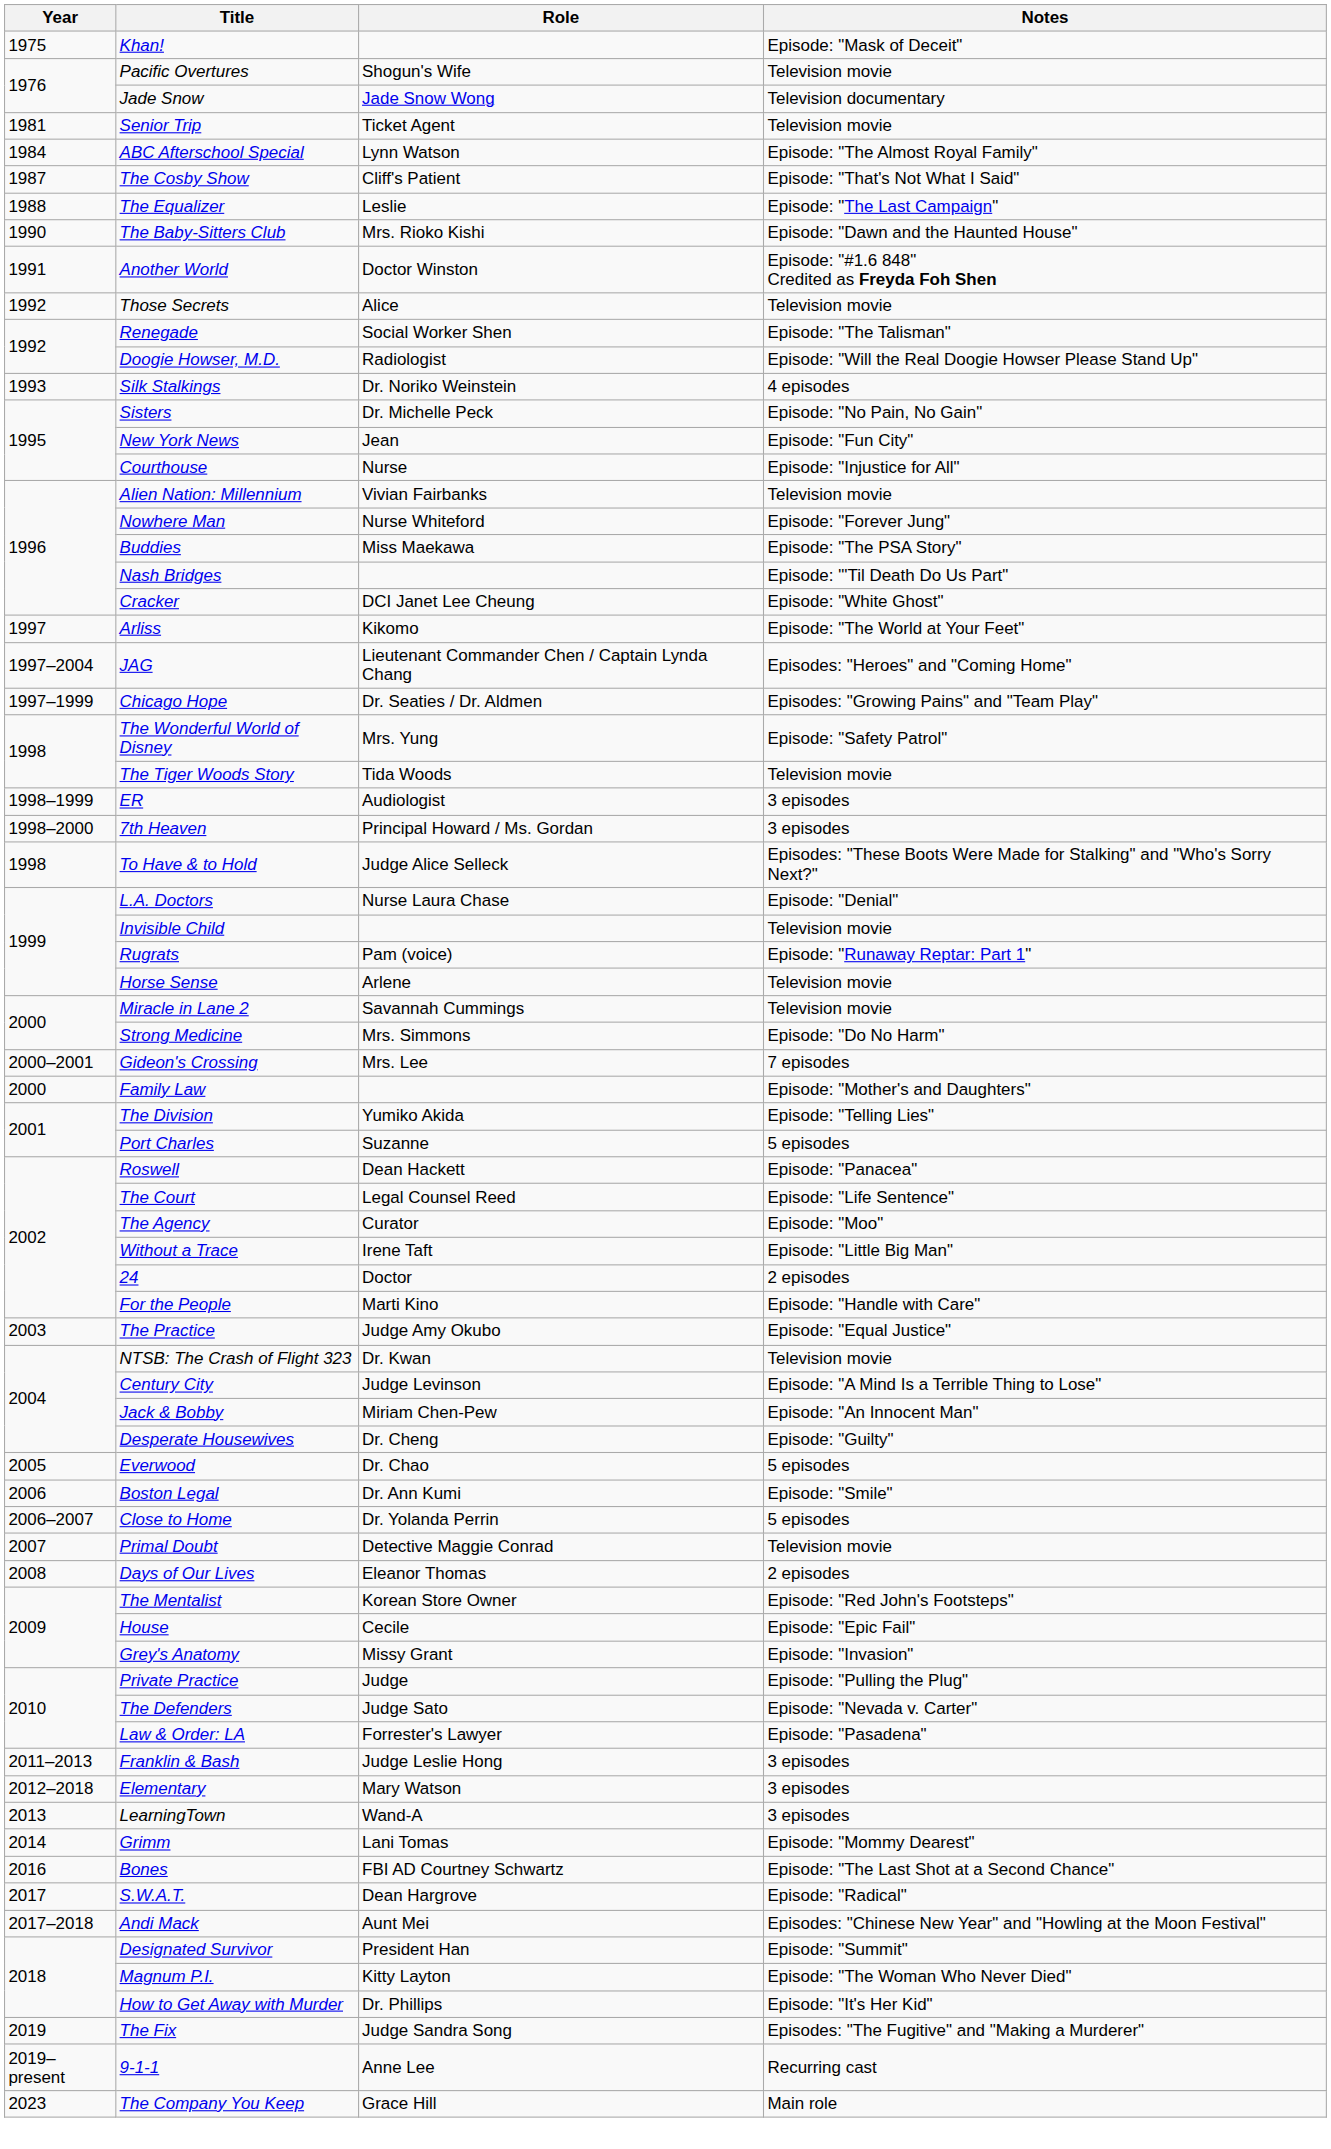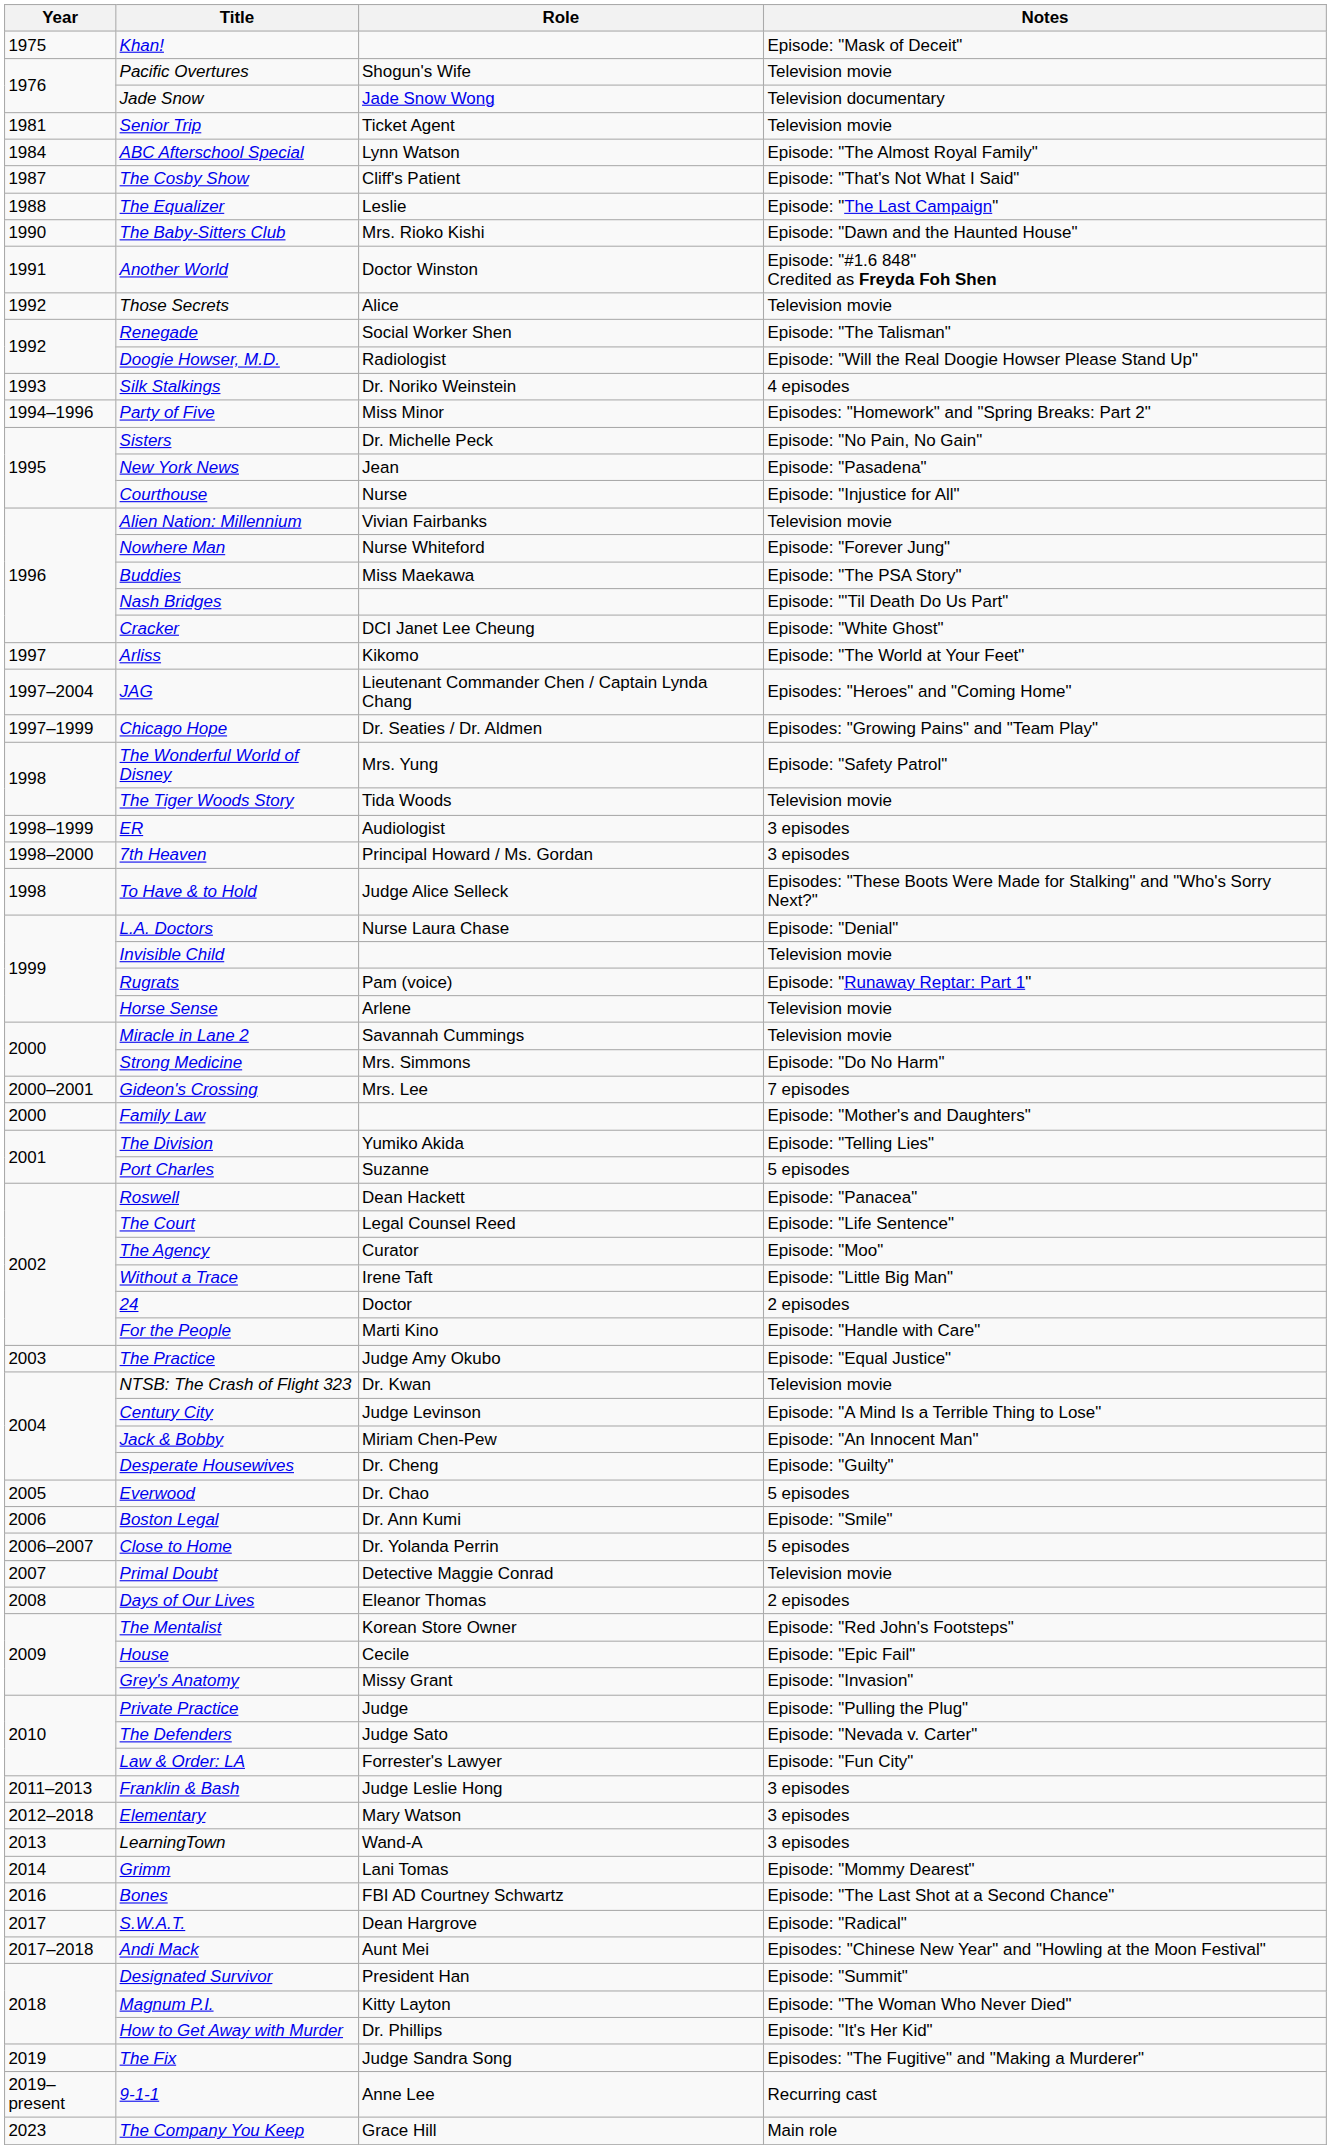 <table class="wikitable sortable">
 <tr>
 <th>Year</th>
 <th>Title</th>
 <th>Role</th>
 <th>Notes</th>
 </tr>
 <tr>
 <td>1975</td>
 <td><em><a href='#'>Khan!</a></em></td>
 <td></td>
 <td>Episode: "Mask of Deceit"</td>
 </tr>
 <tr>
 <td rowspan="2">1976</td>
 <td><em>Pacific Overtures</em></td>
 <td>Shogun's Wife</td>
 <td>Television movie</td>
 </tr>
 <tr>
 <td><em>Jade Snow</em></td>
 <td><a href='#'>Jade Snow Wong</a></td>
 <td>Television documentary</td>
 </tr>
 <tr>
 <td>1981</td>
 <td><em><a href='#'>Senior Trip</a></em></td>
 <td>Ticket Agent</td>
 <td>Television movie</td>
 </tr>
 <tr>
 <td>1984</td>
 <td><em><a href='#'>ABC Afterschool Special</a></em></td>
 <td>Lynn Watson</td>
 <td>Episode: "The Almost Royal Family"</td>
 </tr>
 <tr>
 <td>1987</td>
 <td><em><a href='#'>The Cosby Show</a></em></td>
 <td>Cliff's Patient</td>
 <td>Episode: "That's Not What I Said"</td>
 </tr>
 <tr>
 <td>1988</td>
 <td><em><a href='#'>The Equalizer</a></em></td>
 <td>Leslie</td>
 <td>Episode: "<a href='#'>The Last Campaign</a>"</td>
 </tr>
 <tr>
 <td>1990</td>
 <td><em><a href='#'>The Baby-Sitters Club</a></em></td>
 <td>Mrs. Rioko Kishi</td>
 <td>Episode: "Dawn and the Haunted House"</td>
 </tr>
 <tr>
 <td>1991</td>
 <td><em><a href='#'>Another World</a></em></td>
 <td>Doctor Winston</td>
 <td>Episode: "#1.6 848"<br>Credited as <strong>Freyda Foh Shen</strong></td>
 </tr>
 <tr>
 <td>1992</td>
 <td><em>Those Secrets</em></td>
 <td>Alice</td>
 <td>Television movie</td>
 </tr>
 <tr>
 <td rowspan="2">1992</td>
 <td><em><a href='#'>Renegade</a></em></td>
 <td>Social Worker Shen</td>
 <td>Episode: "The Talisman"</td>
 </tr>
 <tr>
 <td><em><a href='#'>Doogie Howser, M.D.</a></em></td>
 <td>Radiologist</td>
 <td>Episode: "Will the Real Doogie Howser Please Stand Up"</td>
 </tr>
 <tr>
 <td>1993</td>
 <td><em><a href='#'>Silk Stalkings</a></em></td>
 <td>Dr. Noriko Weinstein</td>
 <td>4 episodes</td>
 </tr>
 <tr>
+<td>1994–1996</td>
+<td><em><a href='#'>Party of Five</a></em></td>
+<td>Miss Minor</td>
+<td>Episodes: "Homework" and "Spring Breaks: Part 2"</td>
+</tr>
+<tr>
 <td rowspan="3">1995</td>
 <td><em><a href='#'>Sisters</a></em></td>
 <td>Dr. Michelle Peck</td>
 <td>Episode: "No Pain, No Gain"</td>
 </tr>
 <tr>
 <td><em><a href='#'>New York News</a></em></td>
 <td>Jean</td>
-<td>Episode: "Fun City"</td>
+<td>Episode: "Pasadena"</td>
 </tr>
 <tr>
 <td><em><a href='#'>Courthouse</a></em></td>
 <td>Nurse</td>
 <td>Episode: "Injustice for All"</td>
 </tr>
 <tr>
 <td rowspan="5">1996</td>
 <td><em><a href='#'>Alien Nation: Millennium</a></em></td>
 <td>Vivian Fairbanks</td>
 <td>Television movie</td>
 </tr>
 <tr>
 <td><em><a href='#'>Nowhere Man</a></em></td>
 <td>Nurse Whiteford</td>
 <td>Episode: "Forever Jung"</td>
 </tr>
 <tr>
 <td><em><a href='#'>Buddies</a></em></td>
 <td>Miss Maekawa</td>
 <td>Episode: "The PSA Story"</td>
 </tr>
 <tr>
 <td><em><a href='#'>Nash Bridges</a></em></td>
 <td></td>
 <td>Episode: "'Til Death Do Us Part"</td>
 </tr>
 <tr>
 <td><em><a href='#'>Cracker</a></em></td>
 <td>DCI Janet Lee Cheung</td>
 <td>Episode: "White Ghost"</td>
 </tr>
 <tr>
 <td>1997</td>
 <td><em><a href='#'>Arliss</a></em></td>
 <td>Kikomo</td>
 <td>Episode: "The World at Your Feet"</td>
 </tr>
 <tr>
 <td>1997–2004</td>
 <td><em><a href='#'>JAG</a></em></td>
 <td>Lieutenant Commander Chen / Captain Lynda Chang</td>
 <td>Episodes: "Heroes" and "Coming Home"</td>
 </tr>
 <tr>
 <td>1997–1999</td>
 <td><em><a href='#'>Chicago Hope</a></em></td>
 <td>Dr. Seaties / Dr. Aldmen</td>
 <td>Episodes: "Growing Pains" and "Team Play"</td>
 </tr>
 <tr>
 <td rowspan="2">1998</td>
 <td><em><a href='#'>The Wonderful World of Disney</a></em></td>
 <td>Mrs. Yung</td>
 <td>Episode: "Safety Patrol"</td>
 </tr>
 <tr>
 <td><em><a href='#'>The Tiger Woods Story</a></em></td>
 <td>Tida Woods</td>
 <td>Television movie</td>
 </tr>
 <tr>
 <td>1998–1999</td>
 <td><em><a href='#'>ER</a></em></td>
 <td>Audiologist</td>
 <td>3 episodes</td>
 </tr>
 <tr>
 <td>1998–2000</td>
 <td><em><a href='#'>7th Heaven</a></em></td>
 <td>Principal Howard / Ms. Gordan</td>
 <td>3 episodes</td>
 </tr>
 <tr>
 <td>1998</td>
 <td><em><a href='#'>To Have & to Hold</a></em></td>
 <td>Judge Alice Selleck</td>
 <td>Episodes: "These Boots Were Made for Stalking" and "Who's Sorry Next?"</td>
 </tr>
 <tr>
 <td rowspan="4">1999</td>
 <td><em><a href='#'>L.A. Doctors</a></em></td>
 <td>Nurse Laura Chase</td>
 <td>Episode: "Denial"</td>
 </tr>
 <tr>
 <td><em><a href='#'>Invisible Child</a></em></td>
 <td></td>
 <td>Television movie</td>
 </tr>
 <tr>
 <td><em><a href='#'>Rugrats</a></em></td>
 <td>Pam (voice)</td>
 <td>Episode: "<a href='#'>Runaway Reptar: Part 1</a>"</td>
 </tr>
 <tr>
 <td><em><a href='#'>Horse Sense</a></em></td>
 <td>Arlene</td>
 <td>Television movie</td>
 </tr>
 <tr>
 <td rowspan="2">2000</td>
 <td><em><a href='#'>Miracle in Lane 2</a></em></td>
 <td>Savannah Cummings</td>
 <td>Television movie</td>
 </tr>
 <tr>
 <td><em><a href='#'>Strong Medicine</a></em></td>
 <td>Mrs. Simmons</td>
 <td>Episode: "Do No Harm"</td>
 </tr>
 <tr>
 <td>2000–2001</td>
 <td><em><a href='#'>Gideon's Crossing</a></em></td>
 <td>Mrs. Lee</td>
 <td>7 episodes</td>
 </tr>
 <tr>
 <td>2000</td>
 <td><em><a href='#'>Family Law</a></em></td>
 <td></td>
 <td>Episode: "Mother's and Daughters"</td>
 </tr>
 <tr>
 <td rowspan="2">2001</td>
 <td><em><a href='#'>The Division</a></em></td>
 <td>Yumiko Akida</td>
 <td>Episode: "Telling Lies"</td>
 </tr>
 <tr>
 <td><em><a href='#'>Port Charles</a></em></td>
 <td>Suzanne</td>
 <td>5 episodes</td>
 </tr>
 <tr>
 <td rowspan="6">2002</td>
 <td><em><a href='#'>Roswell</a></em></td>
 <td>Dean Hackett</td>
 <td>Episode: "Panacea"</td>
 </tr>
 <tr>
 <td><em><a href='#'>The Court</a></em></td>
 <td>Legal Counsel Reed</td>
 <td>Episode: "Life Sentence"</td>
 </tr>
 <tr>
 <td><em><a href='#'>The Agency</a></em></td>
 <td>Curator</td>
 <td>Episode: "Moo"</td>
 </tr>
 <tr>
 <td><em><a href='#'>Without a Trace</a></em></td>
 <td>Irene Taft</td>
 <td>Episode: "Little Big Man"</td>
 </tr>
 <tr>
 <td><em><a href='#'>24</a></em></td>
 <td>Doctor</td>
 <td>2 episodes</td>
 </tr>
 <tr>
 <td><em><a href='#'>For the People</a></em></td>
 <td>Marti Kino</td>
 <td>Episode: "Handle with Care"</td>
 </tr>
 <tr>
 <td>2003</td>
 <td><em><a href='#'>The Practice</a></em></td>
 <td>Judge Amy Okubo</td>
 <td>Episode: "Equal Justice"</td>
 </tr>
 <tr>
 <td rowspan="4">2004</td>
 <td><em>NTSB: The Crash of Flight 323</em></td>
 <td>Dr. Kwan</td>
 <td>Television movie</td>
 </tr>
 <tr>
 <td><em><a href='#'>Century City</a></em></td>
 <td>Judge Levinson</td>
 <td>Episode: "A Mind Is a Terrible Thing to Lose"</td>
 </tr>
 <tr>
 <td><em><a href='#'>Jack & Bobby</a></em></td>
 <td>Miriam Chen-Pew</td>
 <td>Episode: "An Innocent Man"</td>
 </tr>
 <tr>
 <td><em><a href='#'>Desperate Housewives</a></em></td>
 <td>Dr. Cheng</td>
 <td>Episode: "Guilty"</td>
 </tr>
 <tr>
 <td>2005</td>
 <td><em><a href='#'>Everwood</a></em></td>
 <td>Dr. Chao</td>
 <td>5 episodes</td>
 </tr>
 <tr>
 <td>2006</td>
 <td><em><a href='#'>Boston Legal</a></em></td>
 <td>Dr. Ann Kumi</td>
 <td>Episode: "Smile"</td>
 </tr>
 <tr>
 <td>2006–2007</td>
 <td><em><a href='#'>Close to Home</a></em></td>
 <td>Dr. Yolanda Perrin</td>
 <td>5 episodes</td>
 </tr>
 <tr>
 <td>2007</td>
 <td><em><a href='#'>Primal Doubt</a></em></td>
 <td>Detective Maggie Conrad</td>
 <td>Television movie</td>
 </tr>
 <tr>
 <td>2008</td>
 <td><em><a href='#'>Days of Our Lives</a></em></td>
 <td>Eleanor Thomas</td>
 <td>2 episodes</td>
 </tr>
 <tr>
 <td rowspan="3">2009</td>
 <td><em><a href='#'>The Mentalist</a></em></td>
 <td>Korean Store Owner</td>
 <td>Episode: "Red John's Footsteps"</td>
 </tr>
 <tr>
 <td><em><a href='#'>House</a></em></td>
 <td>Cecile</td>
 <td>Episode: "Epic Fail"</td>
 </tr>
 <tr>
 <td><em><a href='#'>Grey's Anatomy</a></em></td>
 <td>Missy Grant</td>
 <td>Episode: "Invasion"</td>
 </tr>
 <tr>
 <td rowspan="3">2010</td>
 <td><em><a href='#'>Private Practice</a></em></td>
 <td>Judge</td>
 <td>Episode: "Pulling the Plug"</td>
 </tr>
 <tr>
 <td><em><a href='#'>The Defenders</a></em></td>
 <td>Judge Sato</td>
 <td>Episode: "Nevada v. Carter"</td>
 </tr>
 <tr>
 <td><em><a href='#'>Law & Order: LA</a></em></td>
 <td>Forrester's Lawyer</td>
-<td>Episode: "Pasadena"</td>
+<td>Episode: "Fun City"</td>
 </tr>
 <tr>
 <td>2011–2013</td>
 <td><em><a href='#'>Franklin & Bash</a></em></td>
 <td>Judge Leslie Hong</td>
 <td>3 episodes</td>
 </tr>
 <tr>
 <td>2012–2018</td>
 <td><em><a href='#'>Elementary</a></em></td>
 <td>Mary Watson</td>
 <td>3 episodes</td>
 </tr>
 <tr>
 <td>2013</td>
 <td><em>LearningTown</em></td>
 <td>Wand-A</td>
 <td>3 episodes</td>
 </tr>
 <tr>
 <td>2014</td>
 <td><em><a href='#'>Grimm</a></em></td>
 <td>Lani Tomas</td>
 <td>Episode: "Mommy Dearest"</td>
 </tr>
 <tr>
 <td>2016</td>
 <td><em><a href='#'>Bones</a></em></td>
 <td>FBI AD Courtney Schwartz</td>
 <td>Episode: "The Last Shot at a Second Chance"</td>
 </tr>
 <tr>
 <td>2017</td>
 <td><em><a href='#'>S.W.A.T.</a></em></td>
 <td>Dean Hargrove</td>
 <td>Episode: "Radical"</td>
 </tr>
 <tr>
 <td>2017–2018</td>
 <td><em><a href='#'>Andi Mack</a></em></td>
 <td>Aunt Mei</td>
 <td>Episodes: "Chinese New Year" and "Howling at the Moon Festival"</td>
 </tr>
 <tr>
 <td rowspan="3">2018</td>
 <td><em><a href='#'>Designated Survivor</a></em></td>
 <td>President Han</td>
 <td>Episode: "Summit"</td>
 </tr>
 <tr>
 <td><em><a href='#'>Magnum P.I.</a></em></td>
 <td>Kitty Layton</td>
 <td>Episode: "The Woman Who Never Died"</td>
 </tr>
 <tr>
 <td><em><a href='#'>How to Get Away with Murder</a></em></td>
 <td>Dr. Phillips</td>
 <td>Episode: "It's Her Kid"</td>
 </tr>
 <tr>
 <td>2019</td>
 <td><em><a href='#'>The Fix</a></em></td>
 <td>Judge Sandra Song</td>
 <td>Episodes: "The Fugitive" and "Making a Murderer"</td>
 </tr>
 <tr>
 <td>2019–present</td>
 <td><em><a href='#'>9-1-1</a></em></td>
 <td>Anne Lee</td>
 <td>Recurring cast</td>
 </tr>
 <tr>
 <td>2023</td>
 <td><em><a href='#'>The Company You Keep</a></em></td>
 <td>Grace Hill</td>
 <td>Main role</td>
 </tr>
 </table>
